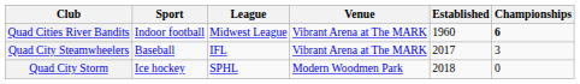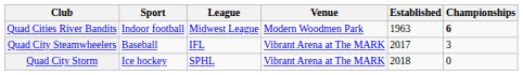 <table class="wikitable">
 <tr>
 <th scope="col">Club</th>
 <th scope="col">Sport</th>
 <th scope="col">League</th>
 <th scope="col">Venue</th>
 <th scope="col">Established</th>
 <th scope="col">Championships</th>
 </tr>
 <tr>
 <th scope="row" style="font-weight: normal;"><a href='#'>Quad Cities River Bandits</a></th>
 <td><a href='#'>Indoor football</a></td>
 <td><a href='#'>Midwest League</a></td>
-<td><a href='#'>Vibrant Arena at The MARK</a></td>
-<td>1960</td>
+<td><a href='#'>Modern Woodmen Park</a></td>
+<td>1963</td>
 <td><strong>6</strong></td>
 </tr>
 <tr>
 <th scope="row" style="font-weight: normal;"><a href='#'>Quad City Steamwheelers</a></th>
 <td><a href='#'>Baseball</a></td>
 <td><a href='#'>IFL</a></td>
 <td><a href='#'>Vibrant Arena at The MARK</a></td>
 <td>2017</td>
 <td>3</td>
 </tr>
 <tr>
 <th scope="row" style="font-weight: normal;"><a href='#'>Quad City Storm</a></th>
 <td><a href='#'>Ice hockey</a></td>
 <td><a href='#'>SPHL</a></td>
-<td><a href='#'>Modern Woodmen Park</a></td>
+<td><a href='#'>Vibrant Arena at The MARK</a></td>
 <td>2018</td>
 <td>0</td>
 </tr>
 </table>
